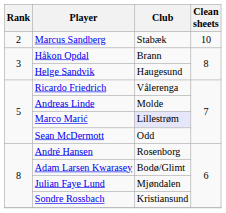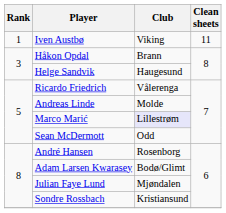 <table class="wikitable" style="text-align:center">
 <tr>
 <th>Rank</th>
 <th>Player</th>
 <th>Club</th>
 <th>Clean<br>sheets</th>
 </tr>
 <tr>
-<td rowspan="1">2</td>
-<td align="left"> <a href='#'>Marcus Sandberg</a></td>
-<td align="left">Stabæk</td>
-<td>10</td>
+<td rowspan="1">1</td>
+<td align="left"> <a href='#'>Iven Austbø</a></td>
+<td align="left">Viking</td>
+<td>11</td>
 </tr>
 <tr>
 <td rowspan="2">3</td>
 <td align="left"> <a href='#'>Håkon Opdal</a></td>
 <td align="left">Brann</td>
 <td rowspan="2">8</td>
 </tr>
 <tr>
 <td align="left"> <a href='#'>Helge Sandvik</a></td>
 <td align="left">Haugesund</td>
 </tr>
 <tr>
 <td rowspan="4">5</td>
 <td align="left"> <a href='#'>Ricardo Friedrich</a></td>
 <td align="left">Vålerenga</td>
 <td rowspan="4">7</td>
 </tr>
 <tr>
 <td align="left"> <a href='#'>Andreas Linde</a></td>
 <td align="left">Molde</td>
 </tr>
 <tr>
 <td align="left"> <a href='#'>Marco Marić</a></td>
 <td align="left" style="background: lavender;">Lillestrøm</td>
 </tr>
 <tr>
 <td align="left"> <a href='#'>Sean McDermott</a></td>
 <td align="left">Odd</td>
 </tr>
 <tr>
 <td rowspan="4">8</td>
 <td align="left"> <a href='#'>André Hansen</a></td>
 <td align="left">Rosenborg</td>
 <td rowspan="4">6</td>
 </tr>
 <tr>
 <td align="left"> <a href='#'>Adam Larsen Kwarasey</a></td>
 <td align="left">Bodø/Glimt</td>
 </tr>
 <tr>
 <td align="left"> <a href='#'>Julian Faye Lund</a></td>
 <td align="left">Mjøndalen</td>
 </tr>
 <tr>
 <td align="left"> <a href='#'>Sondre Rossbach</a></td>
 <td align="left">Kristiansund</td>
 </tr>
 <tr>
 </tr>
 </table>
